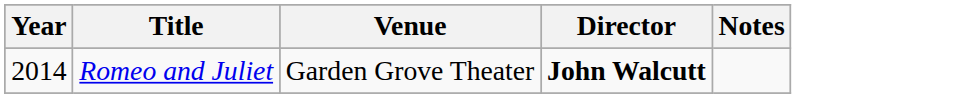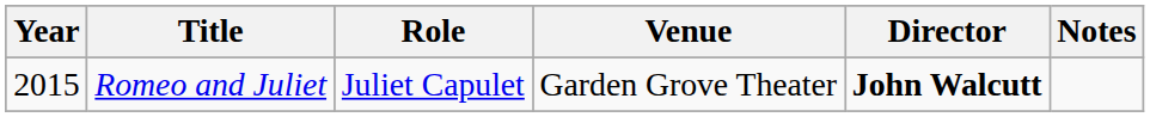 <table class="wikitable">
 <tr>
 <th>Year</th>
 <th>Title</th>
+<th>Role</th>
 <th>Venue</th>
 <th>Director</th>
 <th>Notes</th>
 </tr>
 <tr>
-<td>2014</td>
+<td>2015</td>
 <td><em><a href='#'>Romeo and Juliet</a></em></td>
+<td><a href='#'>Juliet Capulet</a></td>
 <td>Garden Grove Theater</td>
 <td><strong>John Walcutt</strong></td>
 <td></td>
 </tr>
 </table>
